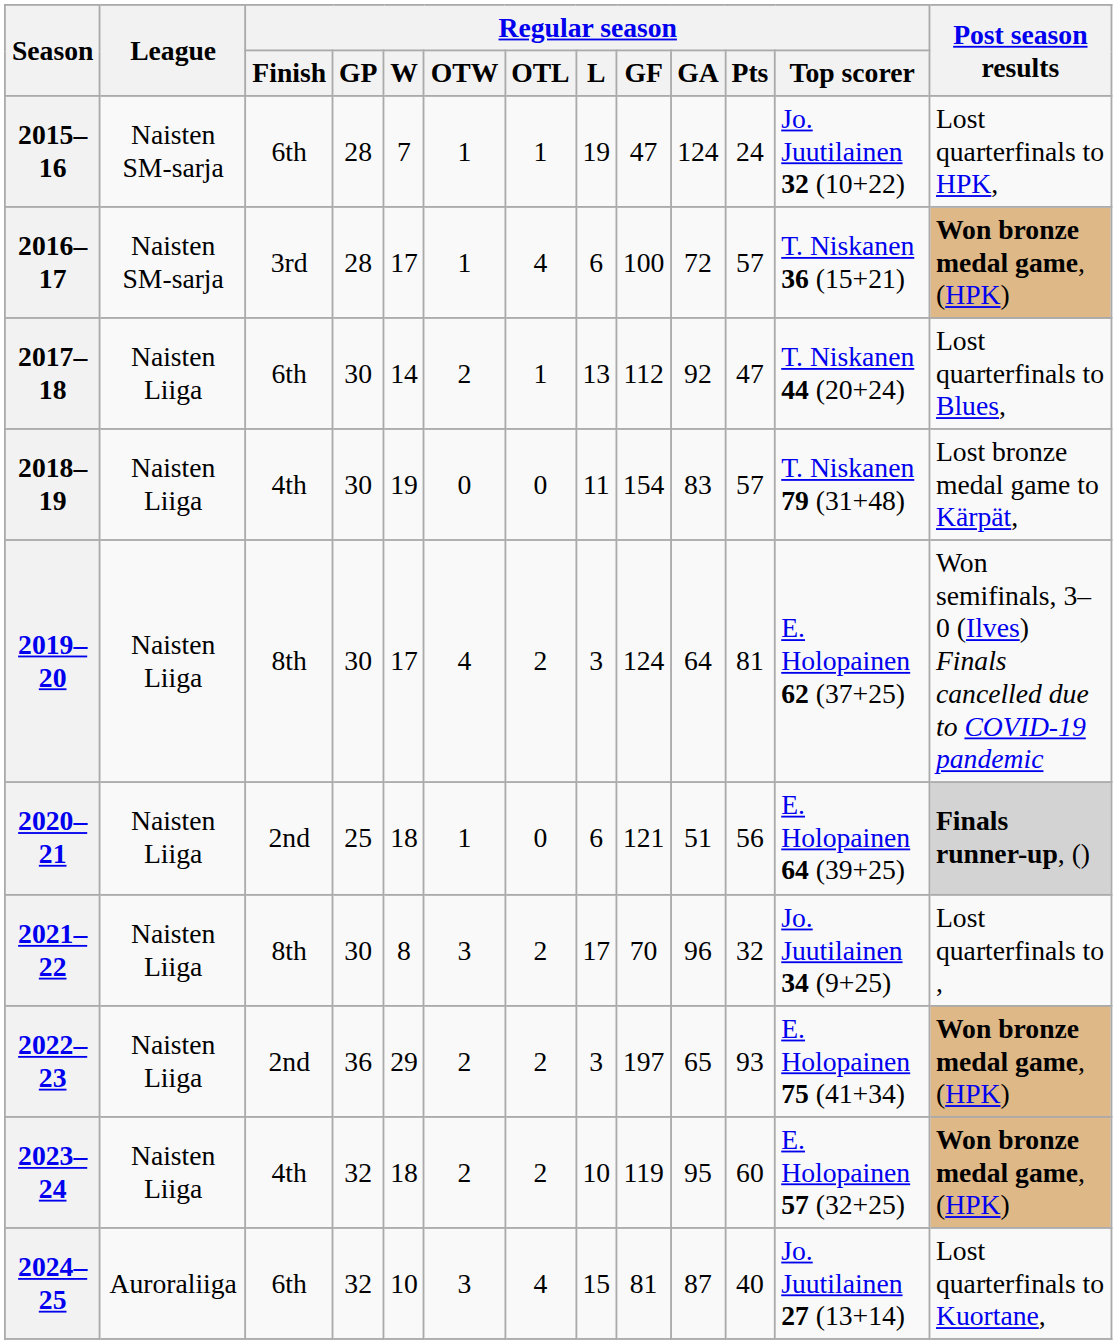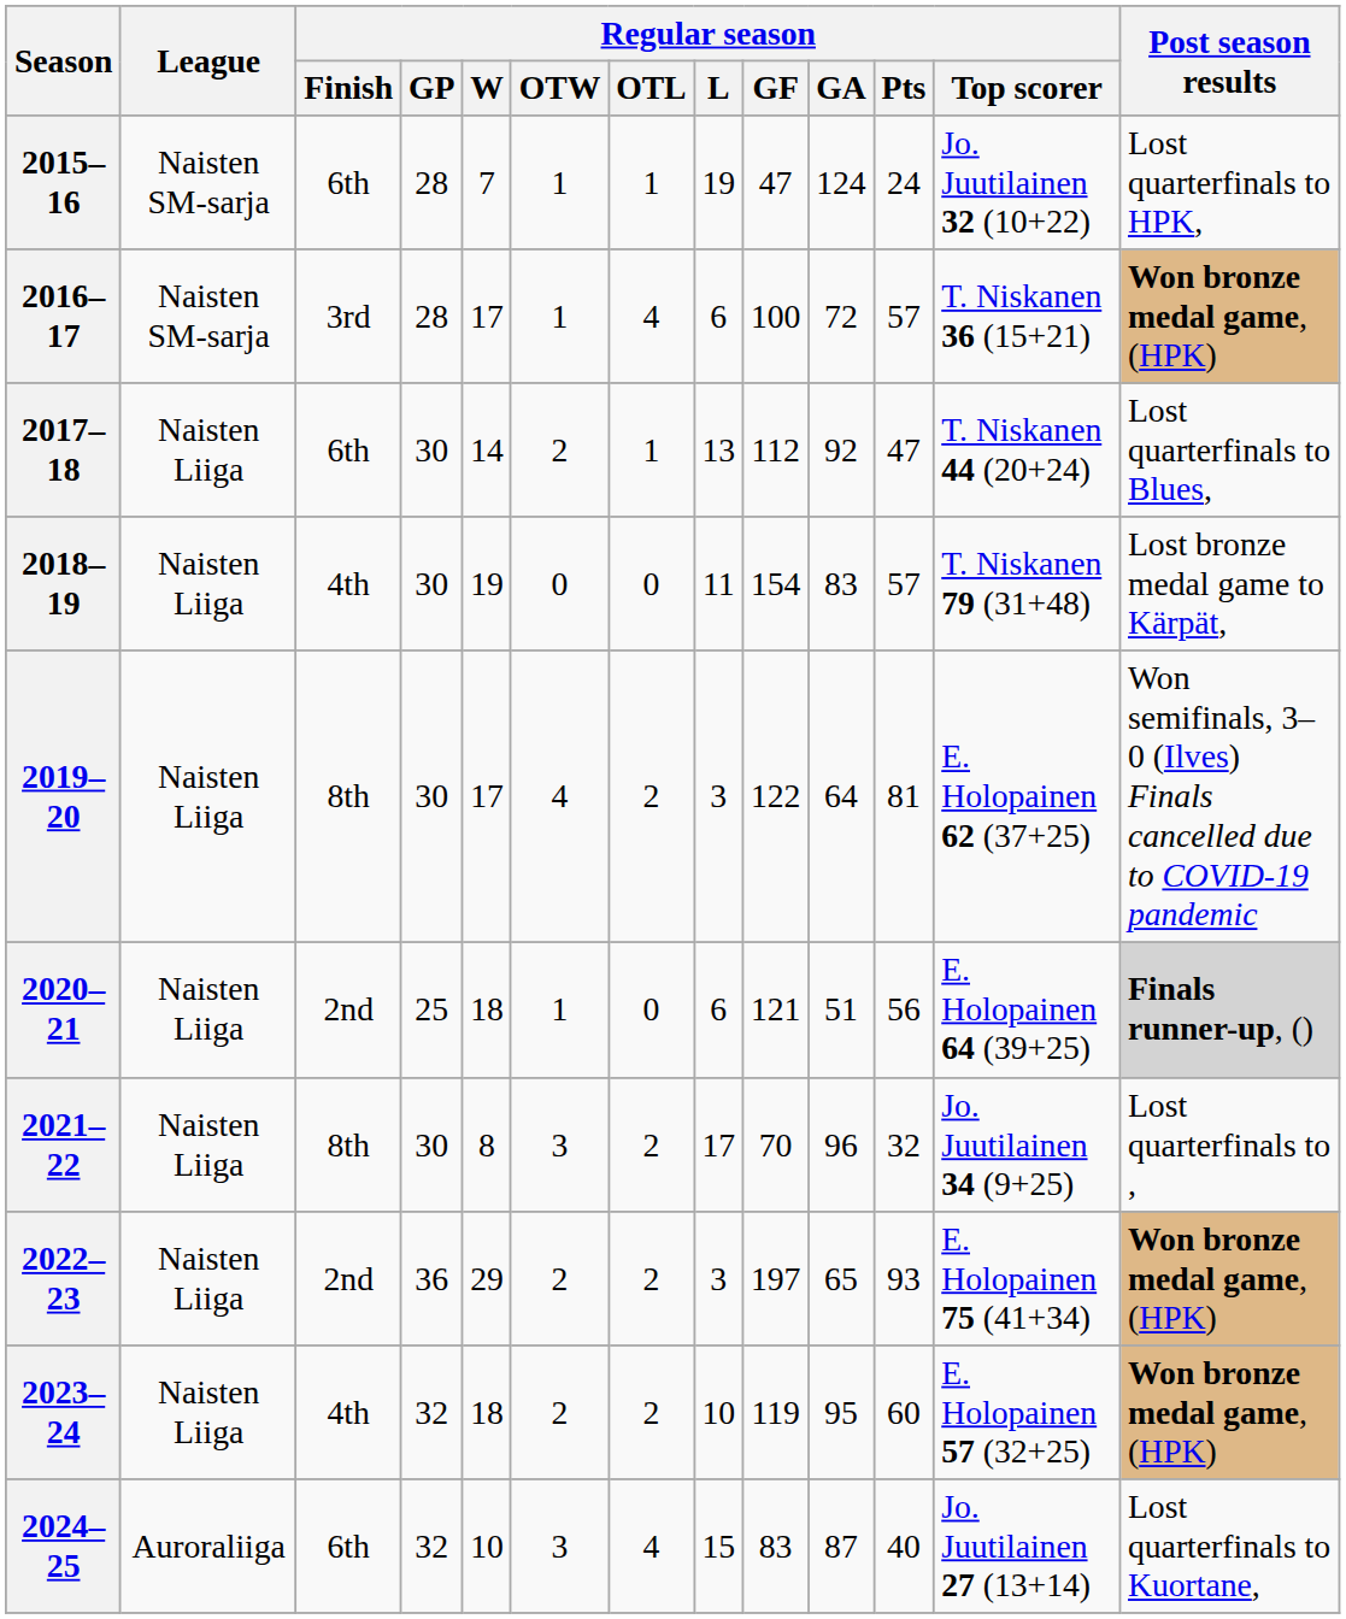 <table class="wikitable" style="text-align: center; font-size: 95%">
 <tr>
 <th rowspan="2">Season</th>
 <th rowspan="2">League</th>
 <th colspan="10"><a href='#'>Regular season</a></th>
 <th rowspan="2"><a href='#'>Post season</a> results</th>
 </tr>
 <tr>
 <th>Finish</th>
 <th>GP</th>
 <th>W</th>
 <th>OTW</th>
 <th>OTL</th>
 <th>L</th>
 <th>GF</th>
 <th>GA</th>
 <th>Pts</th>
 <th>Top scorer</th>
 </tr>
 <tr>
 <th>2015–16</th>
 <td>Naisten SM-sarja</td>
 <td>6th</td>
 <td>28</td>
 <td>7</td>
 <td>1</td>
 <td>1</td>
 <td>19</td>
 <td>47</td>
 <td>124</td>
 <td>24</td>
 <td align="left"> <a href='#'>Jo. Juutilainen</a> <strong>32</strong> (10+22)</td>
 <td align="left">Lost quarterfinals to <a href='#'>HPK</a>, </td>
 </tr>
 <tr>
 <th>2016–17</th>
 <td>Naisten SM-sarja</td>
 <td>3rd</td>
 <td>28</td>
 <td>17</td>
 <td>1</td>
 <td>4</td>
 <td>6</td>
 <td>100</td>
 <td>72</td>
 <td>57</td>
 <td align="left"> <a href='#'>T. Niskanen</a> <strong>36</strong> (15+21)</td>
 <td align=left style="background:#DEB887"> <strong>Won bronze medal game</strong>,  (<a href='#'>HPK</a>)</td>
 </tr>
 <tr>
 <th>2017–18</th>
 <td>Naisten Liiga</td>
 <td>6th</td>
 <td>30</td>
 <td>14</td>
 <td>2</td>
 <td>1</td>
 <td>13</td>
 <td>112</td>
 <td>92</td>
 <td>47</td>
 <td align="left"> <a href='#'>T. Niskanen</a> <strong>44</strong> (20+24)</td>
 <td align="left">Lost quarterfinals to <a href='#'>Blues</a>, </td>
 </tr>
 <tr>
 <th>2018–19</th>
 <td>Naisten Liiga</td>
 <td>4th</td>
 <td>30</td>
 <td>19</td>
 <td>0</td>
 <td>0</td>
 <td>11</td>
 <td>154</td>
 <td>83</td>
 <td>57</td>
 <td align="left"> <a href='#'>T. Niskanen</a> <strong>79</strong> (31+48)</td>
 <td align="left">Lost bronze medal game to <a href='#'>Kärpät</a>, </td>
 </tr>
 <tr>
 <th><a href='#'>2019–20</a></th>
 <td>Naisten Liiga</td>
 <td>8th</td>
 <td>30</td>
 <td>17</td>
 <td>4</td>
 <td>2</td>
 <td>3</td>
-<td>124</td>
+<td>122</td>
 <td>64</td>
 <td>81</td>
 <td align="left"> <a href='#'>E. Holopainen</a> <strong>62</strong> (37+25)</td>
 <td align="left">Won semifinals, 3–0 (<a href='#'>Ilves</a>)<br><em>Finals cancelled due to <a href='#'>COVID-19 pandemic</a></em></td>
 </tr>
 <tr>
 <th><a href='#'>2020–21</a></th>
 <td>Naisten Liiga</td>
 <td>2nd</td>
 <td>25</td>
 <td>18</td>
 <td>1</td>
 <td>0</td>
 <td>6</td>
 <td>121</td>
 <td>51</td>
 <td>56</td>
 <td align="left"> <a href='#'>E. Holopainen</a> <strong>64</strong> (39+25)</td>
 <td align="left" style="background:#D3D3D3"> <strong>Finals runner-up</strong>,  (<a href='#'></a>)</td>
 </tr>
 <tr>
 <th><a href='#'>2021–22</a></th>
 <td>Naisten Liiga</td>
 <td>8th</td>
 <td>30</td>
 <td>8</td>
 <td>3</td>
 <td>2</td>
 <td>17</td>
 <td>70</td>
 <td>96</td>
 <td>32</td>
 <td align="left"> <a href='#'>Jo. Juutilainen</a> <strong>34</strong> (9+25)</td>
 <td align="left">Lost quarterfinals to <a href='#'></a>, </td>
 </tr>
 <tr>
 <th><a href='#'>2022–23</a></th>
 <td>Naisten Liiga</td>
 <td>2nd</td>
 <td>36</td>
 <td>29</td>
 <td>2</td>
 <td>2</td>
 <td>3</td>
 <td>197</td>
 <td>65</td>
 <td>93</td>
 <td align="left"> <a href='#'>E. Holopainen</a> <strong>75</strong> (41+34)</td>
 <td align="left" style="background:#DEB887"> <strong>Won bronze medal game</strong>,  (<a href='#'>HPK</a>)</td>
 </tr>
 <tr>
 <th><a href='#'>2023–24</a></th>
 <td>Naisten Liiga</td>
 <td>4th</td>
 <td>32</td>
 <td>18</td>
 <td>2</td>
 <td>2</td>
 <td>10</td>
 <td>119</td>
 <td>95</td>
 <td>60</td>
 <td align="left"> <a href='#'>E. Holopainen</a> <strong>57</strong> (32+25)</td>
 <td align="left" style="background:#DEB887"> <strong>Won bronze medal game</strong>,  (<a href='#'>HPK</a>)</td>
 </tr>
 <tr>
 <th><a href='#'>2024–25</a></th>
 <td>Auroraliiga</td>
 <td>6th</td>
 <td>32</td>
 <td>10</td>
 <td>3</td>
 <td>4</td>
 <td>15</td>
-<td>81</td>
+<td>83</td>
 <td>87</td>
 <td>40</td>
 <td align="left"> <a href='#'>Jo. Juutilainen</a> <strong>27</strong> (13+14)</td>
 <td align="left">Lost quarterfinals to <a href='#'>Kuortane</a>, </td>
 </tr>
 </table>
